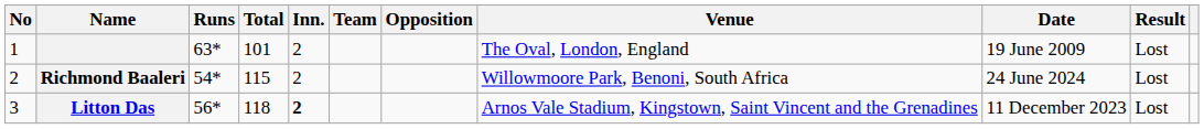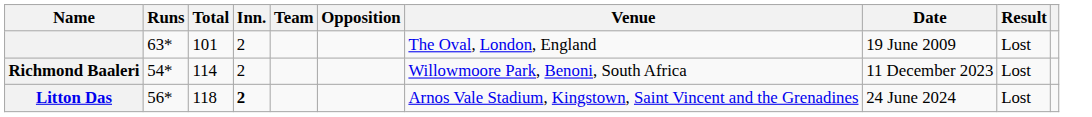 <table class="wikitable plainrowheaders">
 <tr>
-<th scope=col>No</th>
 <th scope=col>Name</th>
 <th scope=col>Runs</th>
 <th scope=col>Total</th>
 <th scope=col>Inn.</th>
 <th scope=col>Team</th>
 <th scope=col>Opposition</th>
 <th scope=col>Venue</th>
 <th scope=col>Date</th>
 <th scope=col>Result</th>
 <th scope=col class=unsortable></th>
 </tr>
 <tr>
-<td>1</td>
 <th scope=row></th>
 <td>63*</td>
 <td>101</td>
 <td>2</td>
 <td></td>
 <td></td>
 <td><a href='#'>The Oval</a>, <a href='#'>London</a>, England</td>
 <td>19 June 2009</td>
 <td>Lost</td>
 <td></td>
 </tr>
 <tr>
-<td>2</td>
 <th scope="row">Richmond Baaleri</th>
 <td>54*</td>
-<td>115</td>
+<td>114</td>
 <td>2</td>
 <td></td>
 <td></td>
 <td><a href='#'>Willowmoore Park</a>, <a href='#'>Benoni</a>, South Africa</td>
-<td>24 June 2024</td>
+<td>11 December 2023</td>
 <td>Lost</td>
 <td></td>
 </tr>
 <tr>
-<td>3</td>
 <th scope="row"><a href='#'>Litton Das</a></th>
 <td>56*</td>
 <td>118</td>
 <td><strong>2</strong></td>
 <td></td>
 <td></td>
 <td><a href='#'>Arnos Vale Stadium</a>, <a href='#'>Kingstown</a>, <a href='#'>Saint Vincent and the Grenadines</a></td>
-<td>11 December 2023</td>
+<td>24 June 2024</td>
 <td>Lost</td>
 <td></td>
 </tr>
 </table>
